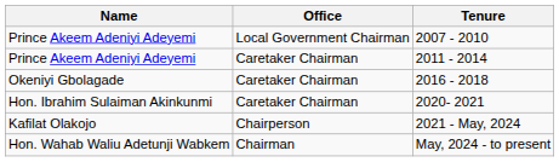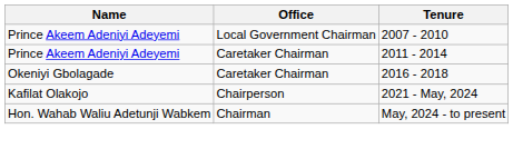 <table class="wikitable">
 <tr>
 <th>Name</th>
 <th>Office</th>
 <th>Tenure</th>
 </tr>
 <tr>
 <td>Prince <a href='#'>Akeem Adeniyi Adeyemi</a></td>
 <td>Local Government Chairman</td>
 <td>2007 - 2010</td>
 </tr>
 <tr>
 <td>Prince <a href='#'>Akeem Adeniyi Adeyemi</a></td>
 <td>Caretaker Chairman</td>
 <td>2011 - 2014</td>
 </tr>
 <tr>
 <td>Okeniyi Gbolagade</td>
 <td>Caretaker Chairman</td>
 <td>2016 - 2018</td>
 </tr>
 <tr>
-<td>Hon. Ibrahim Sulaiman Akinkunmi</td>
-<td>Caretaker Chairman</td>
-<td>2020- 2021</td>
-</tr>
-<tr>
 <td>Kafilat Olakojo</td>
 <td>Chairperson</td>
 <td>2021 - May, 2024</td>
 </tr>
 <tr>
 <td>Hon. Wahab Waliu Adetunji Wabkem</td>
 <td>Chairman</td>
 <td>May, 2024 - to present</td>
 </tr>
 </table>
